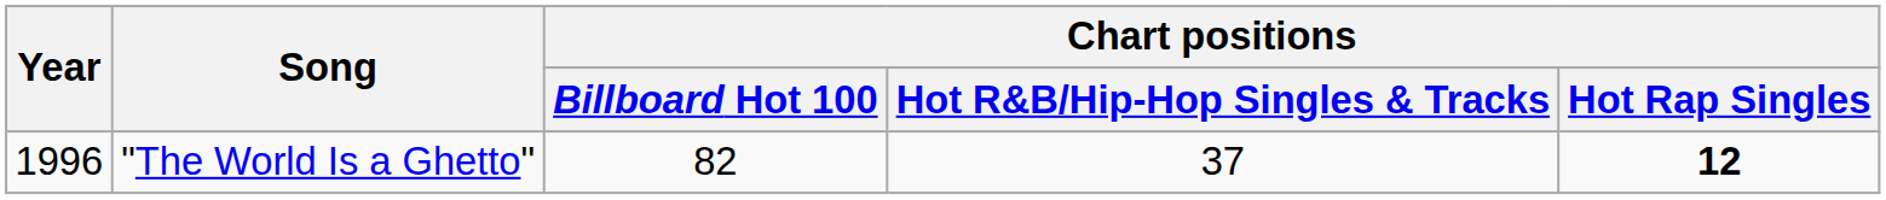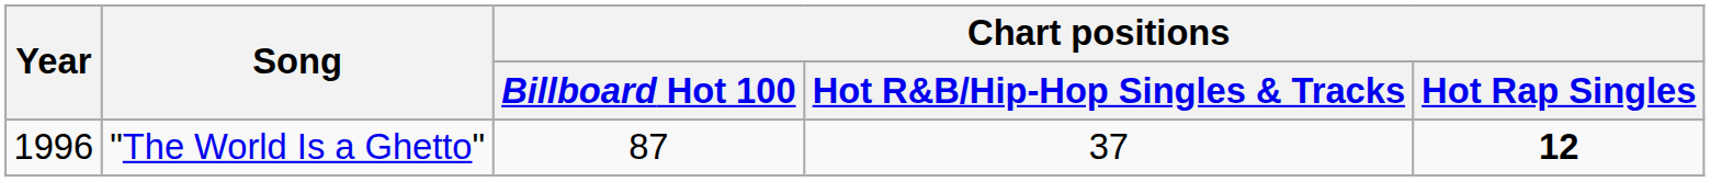 <table class="wikitable">
 <tr>
 <th rowspan="2">Year</th>
 <th rowspan="2">Song</th>
 <th colspan="3">Chart positions</th>
 </tr>
 <tr>
 <th><a href='#'><em>Billboard</em> Hot 100</a></th>
 <th><a href='#'>Hot R&B/Hip-Hop Singles & Tracks</a></th>
 <th><a href='#'>Hot Rap Singles</a></th>
 </tr>
 <tr>
 <td>1996</td>
 <td>"<a href='#'>The World Is a Ghetto</a>"</td>
-<td align="center">82</td>
+<td align="center">87</td>
 <td align="center">37</td>
 <td align="center"><strong>12</strong></td>
 </tr>
 </table>
